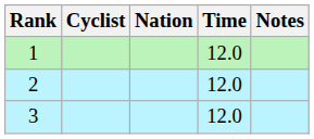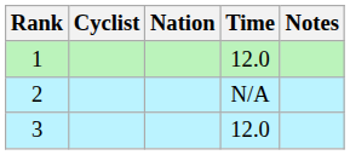 <table class="wikitable sortable" style="text-align:center">
 <tr>
 <th>Rank</th>
 <th>Cyclist</th>
 <th>Nation</th>
 <th>Time</th>
 <th>Notes</th>
 </tr>
 <tr bgcolor=bbf3bb>
 <td>1</td>
 <td align=left></td>
 <td align=left></td>
 <td>12.0</td>
 <td></td>
 </tr>
 <tr bgcolor=bbf3ff>
 <td>2</td>
 <td align=left></td>
 <td align=left></td>
-<td>12.0</td>
+<td>N/A</td>
 <td></td>
 </tr>
 <tr bgcolor=bbf3ff>
 <td>3</td>
 <td align=left></td>
 <td align=left></td>
 <td>12.0</td>
 <td></td>
 </tr>
 </table>
